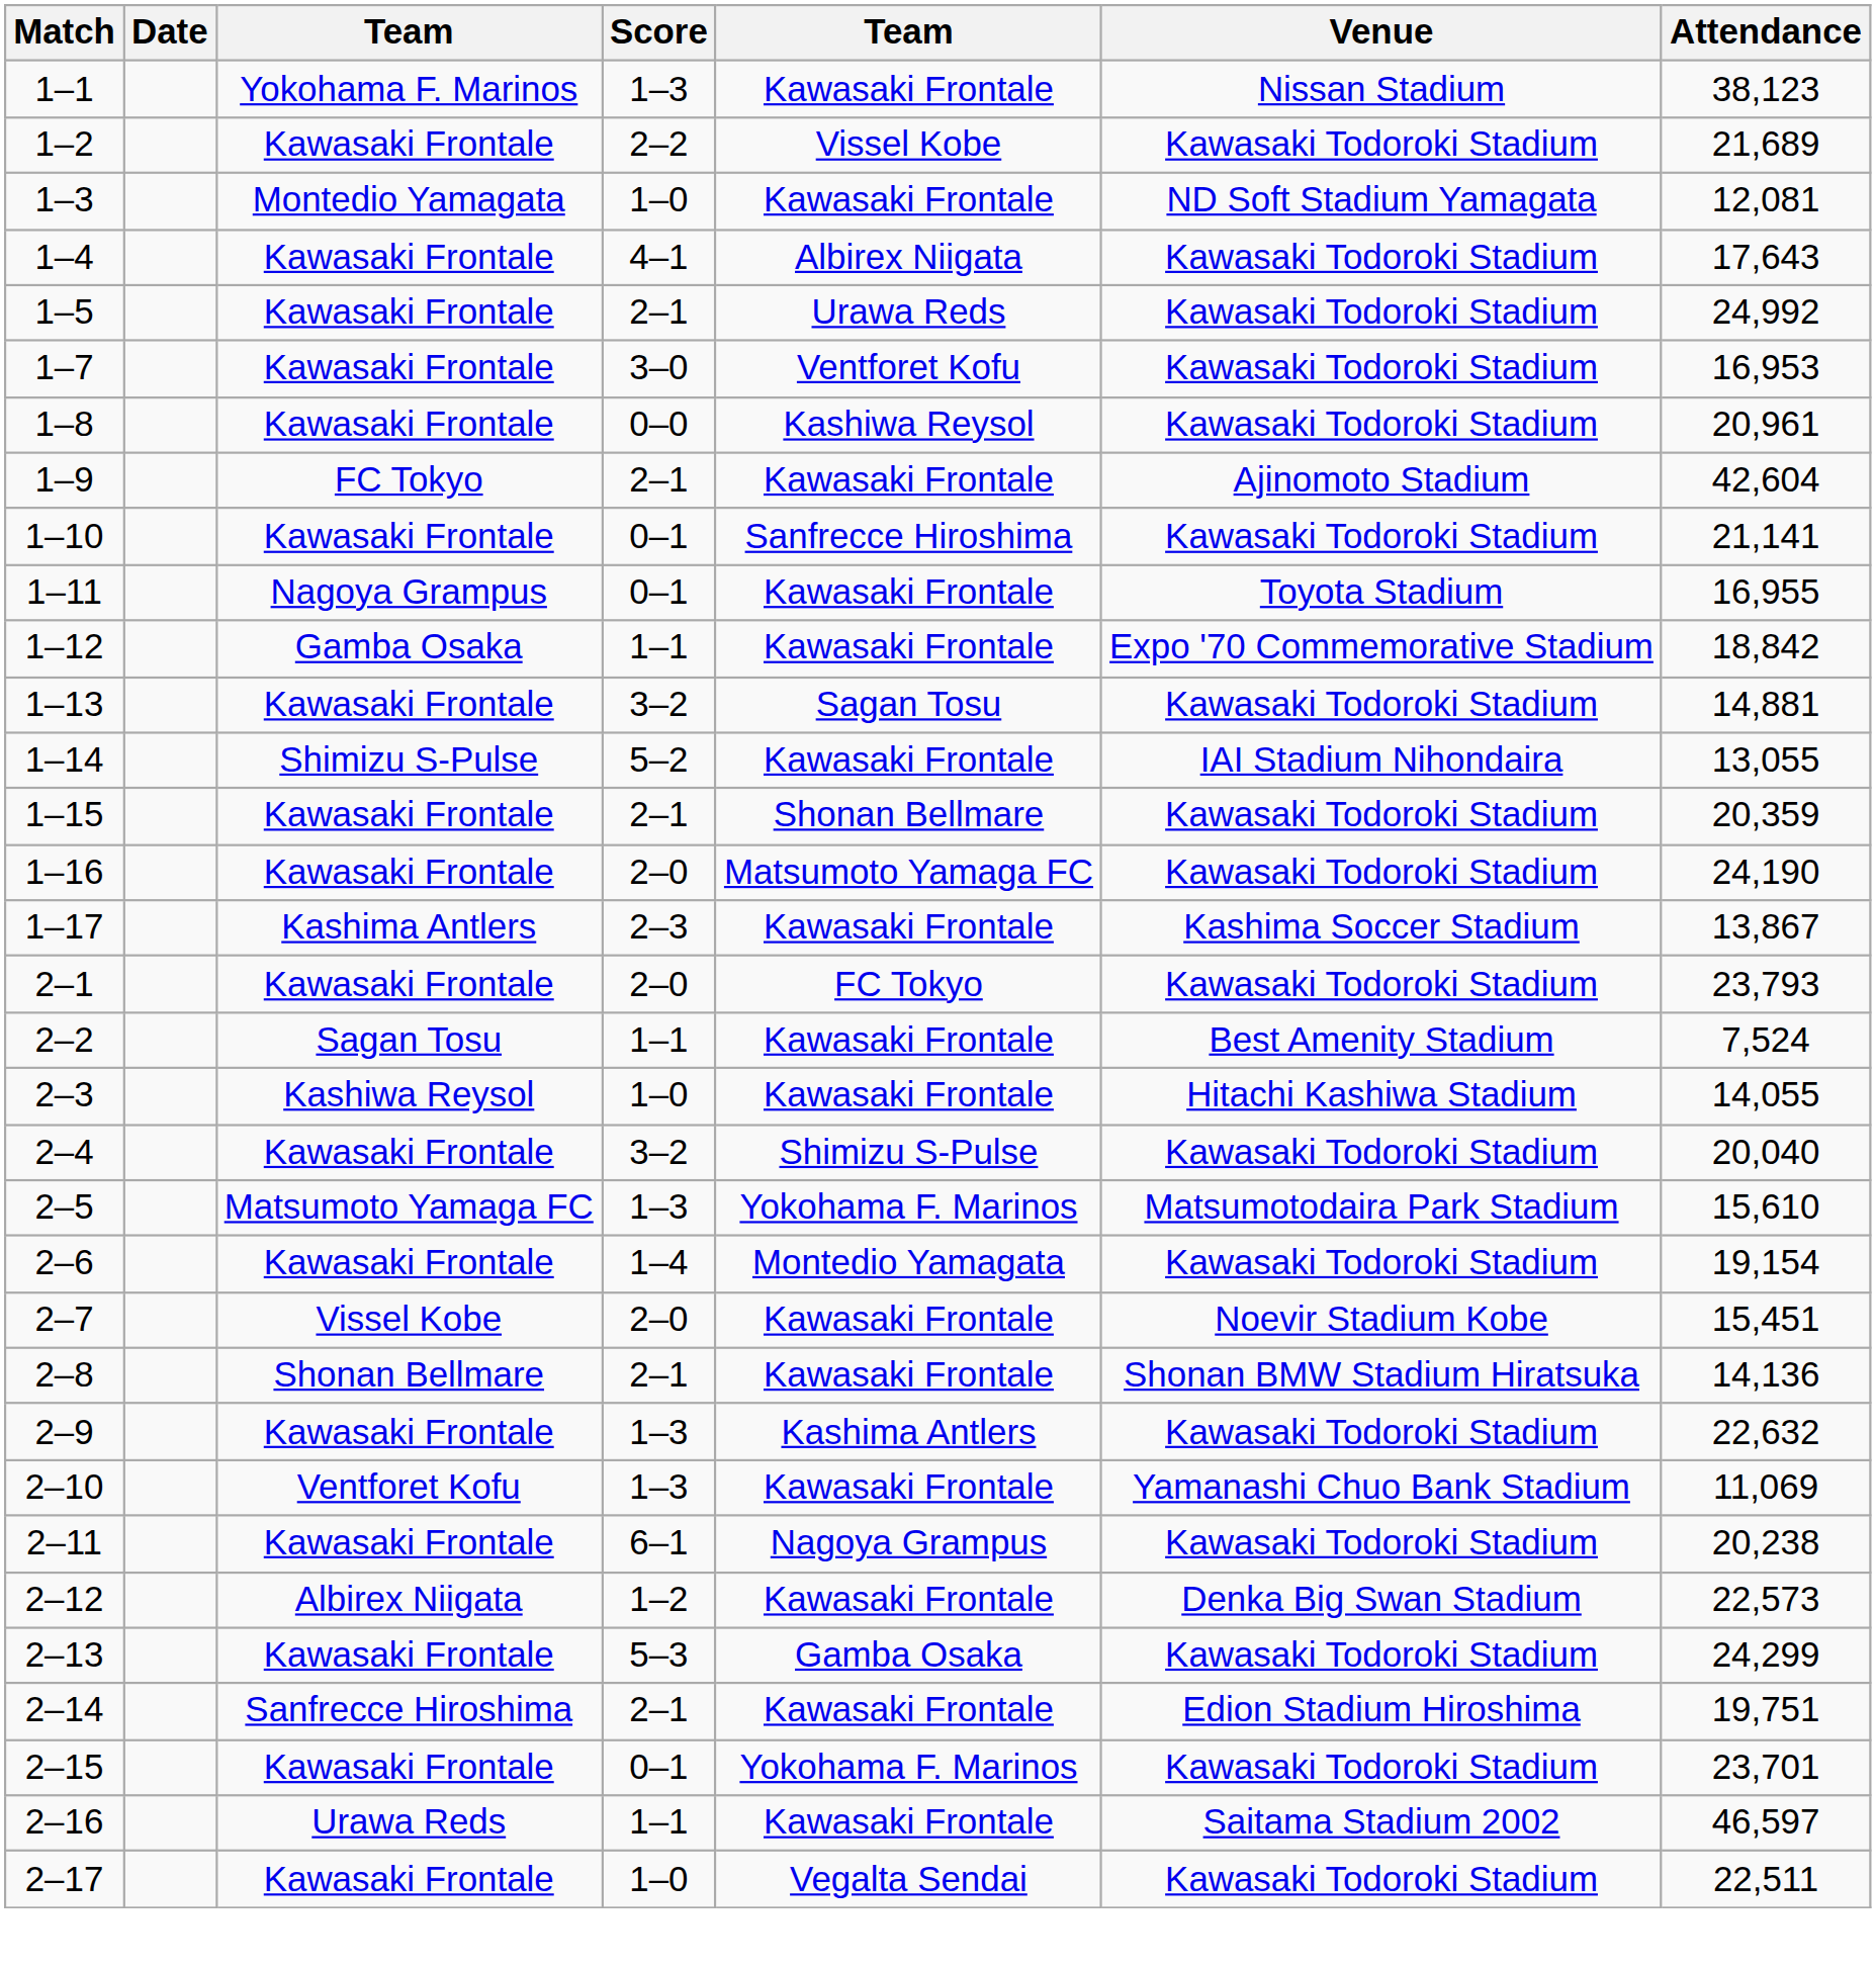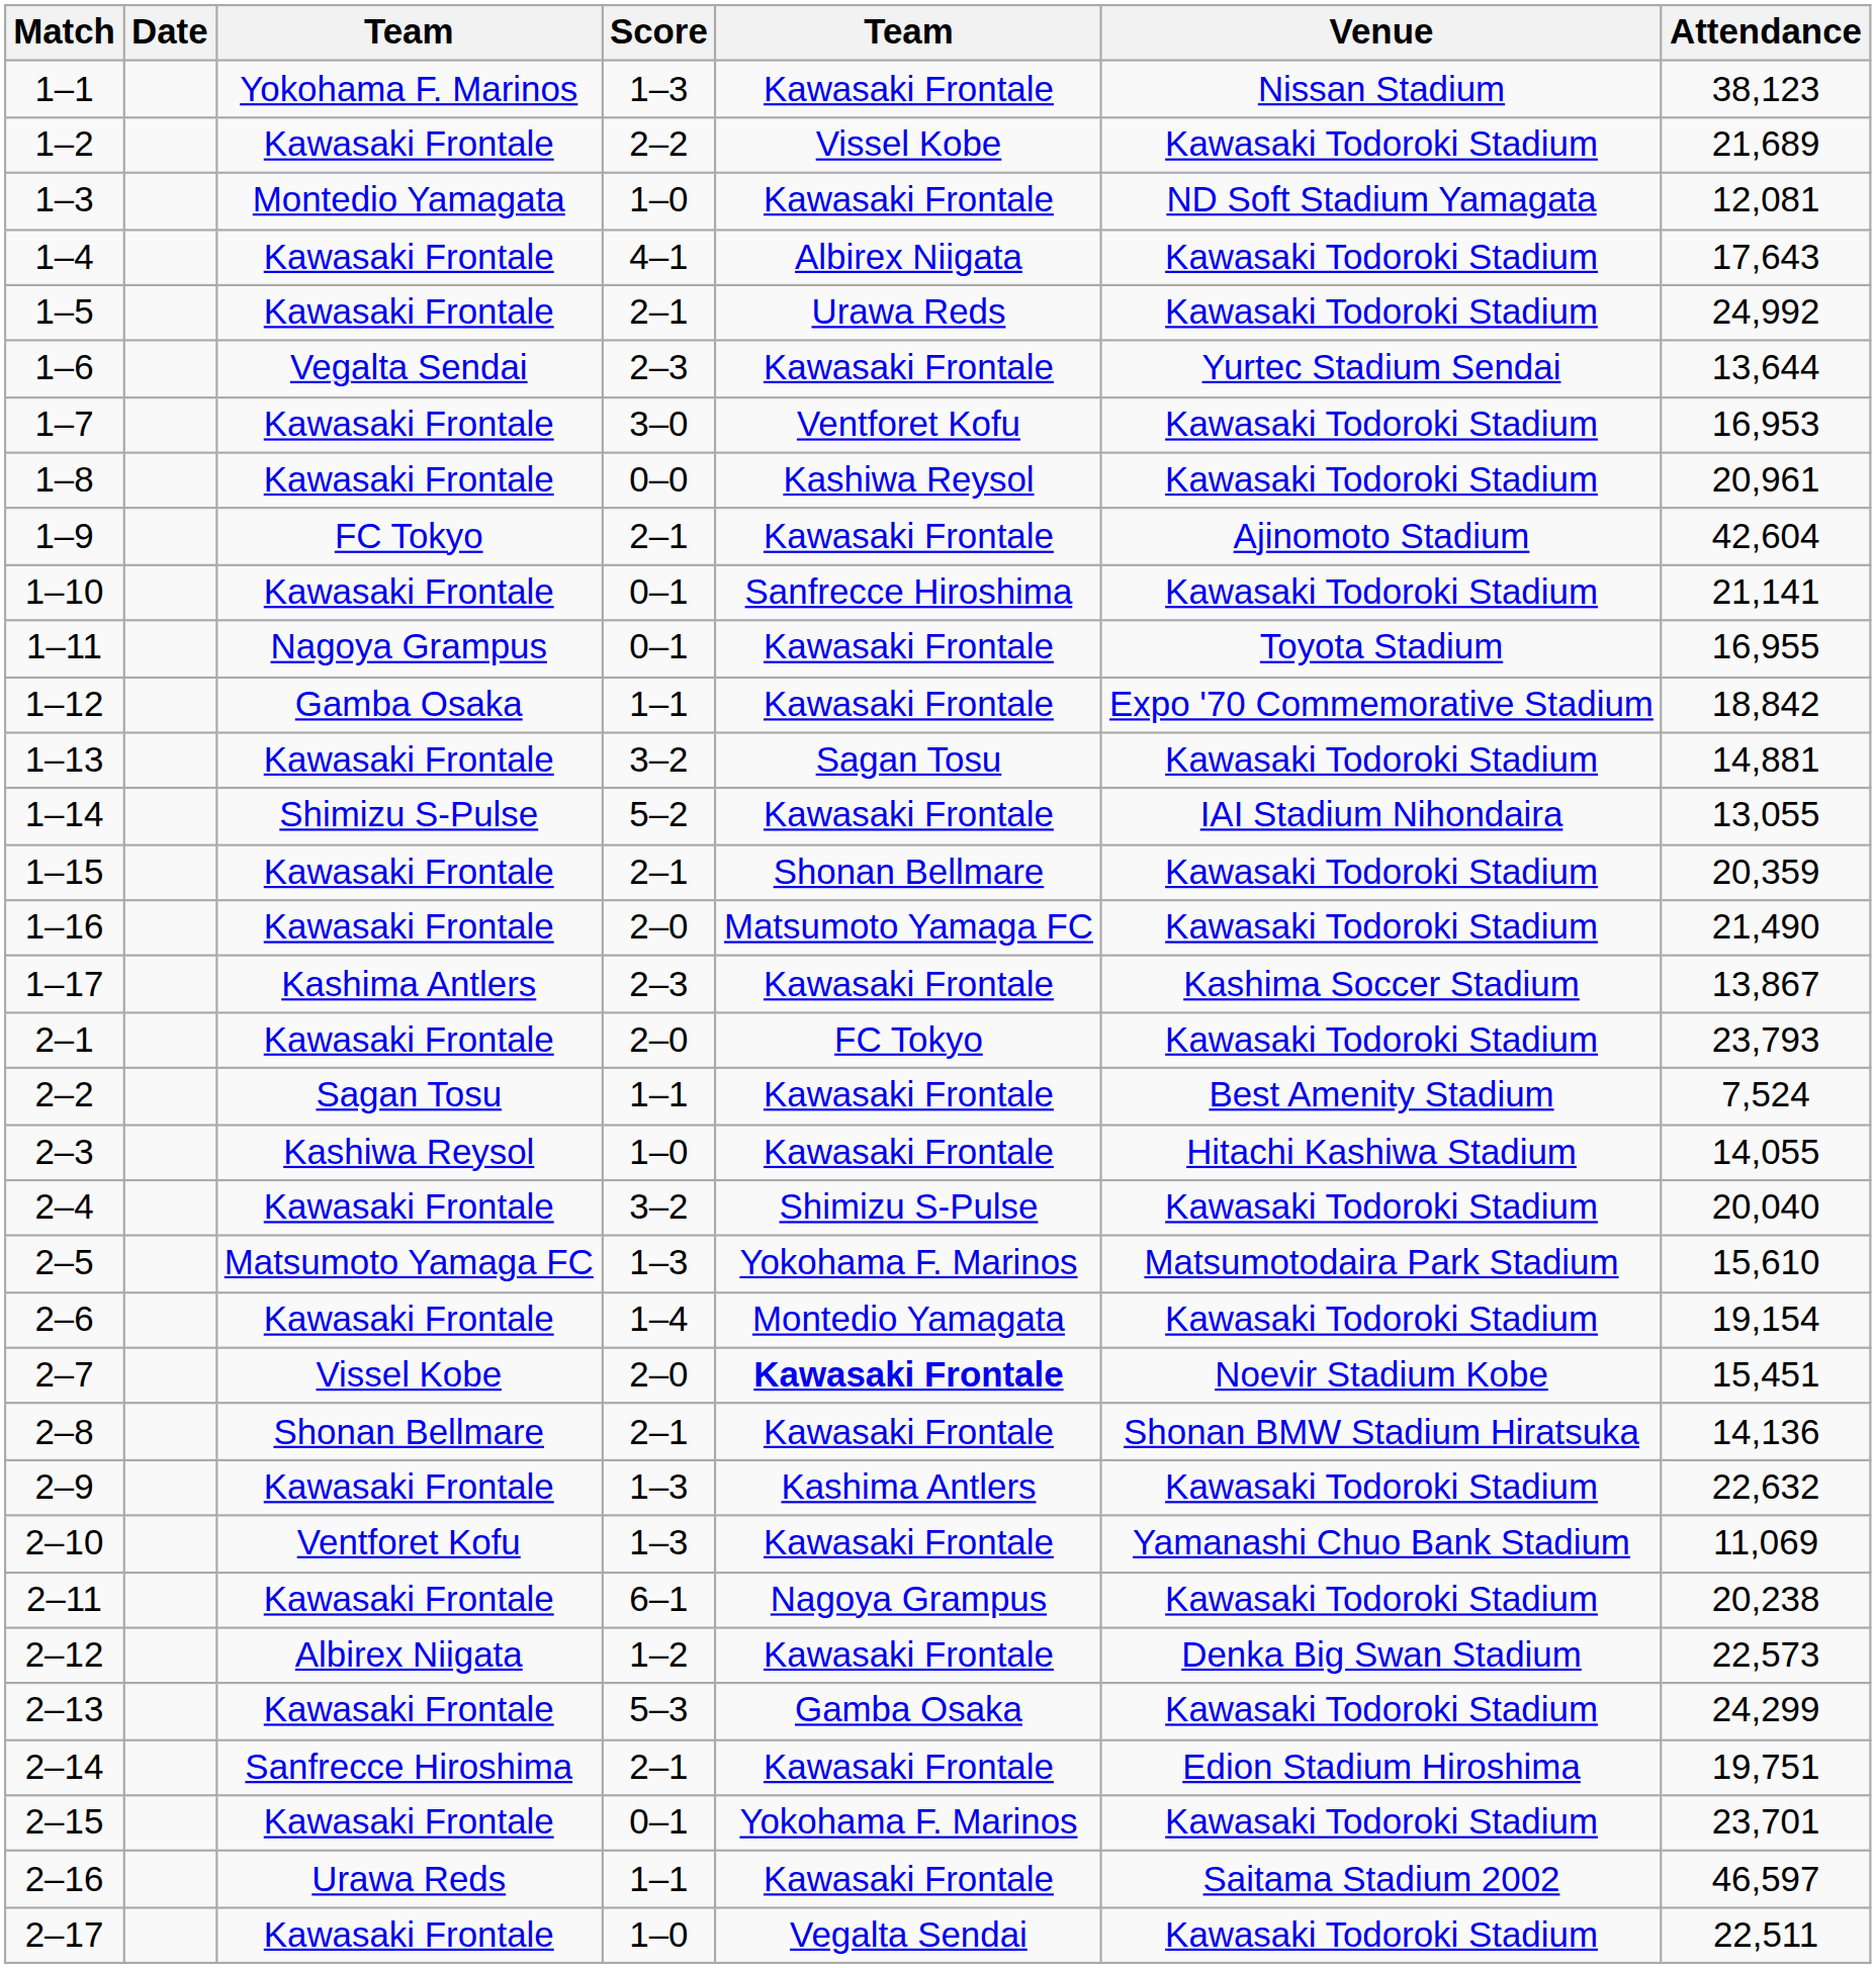 <table class="wikitable" style="text-align:center;">
 <tr>
 <th>Match</th>
 <th>Date</th>
 <th>Team</th>
 <th>Score</th>
 <th>Team</th>
 <th>Venue</th>
 <th>Attendance</th>
 </tr>
 <tr>
 <td>1–1</td>
 <td></td>
 <td><a href='#'>Yokohama F. Marinos</a></td>
 <td>1–3</td>
 <td><a href='#'>Kawasaki Frontale</a></td>
 <td><a href='#'>Nissan Stadium</a></td>
 <td>38,123</td>
 </tr>
 <tr>
 <td>1–2</td>
 <td></td>
 <td><a href='#'>Kawasaki Frontale</a></td>
 <td>2–2</td>
 <td><a href='#'>Vissel Kobe</a></td>
 <td><a href='#'>Kawasaki Todoroki Stadium</a></td>
 <td>21,689</td>
 </tr>
 <tr>
 <td>1–3</td>
 <td></td>
 <td><a href='#'>Montedio Yamagata</a></td>
 <td>1–0</td>
 <td><a href='#'>Kawasaki Frontale</a></td>
 <td><a href='#'>ND Soft Stadium Yamagata</a></td>
 <td>12,081</td>
 </tr>
 <tr>
 <td>1–4</td>
 <td></td>
 <td><a href='#'>Kawasaki Frontale</a></td>
 <td>4–1</td>
 <td><a href='#'>Albirex Niigata</a></td>
 <td><a href='#'>Kawasaki Todoroki Stadium</a></td>
 <td>17,643</td>
 </tr>
 <tr>
 <td>1–5</td>
 <td></td>
 <td><a href='#'>Kawasaki Frontale</a></td>
 <td>2–1</td>
 <td><a href='#'>Urawa Reds</a></td>
 <td><a href='#'>Kawasaki Todoroki Stadium</a></td>
 <td>24,992</td>
+</tr>
+<tr>
+<td>1–6</td>
+<td></td>
+<td><a href='#'>Vegalta Sendai</a></td>
+<td>2–3</td>
+<td><a href='#'>Kawasaki Frontale</a></td>
+<td><a href='#'>Yurtec Stadium Sendai</a></td>
+<td>13,644</td>
 </tr>
 <tr>
 <td>1–7</td>
 <td></td>
 <td><a href='#'>Kawasaki Frontale</a></td>
 <td>3–0</td>
 <td><a href='#'>Ventforet Kofu</a></td>
 <td><a href='#'>Kawasaki Todoroki Stadium</a></td>
 <td>16,953</td>
 </tr>
 <tr>
 <td>1–8</td>
 <td></td>
 <td><a href='#'>Kawasaki Frontale</a></td>
 <td>0–0</td>
 <td><a href='#'>Kashiwa Reysol</a></td>
 <td><a href='#'>Kawasaki Todoroki Stadium</a></td>
 <td>20,961</td>
 </tr>
 <tr>
 <td>1–9</td>
 <td></td>
 <td><a href='#'>FC Tokyo</a></td>
 <td>2–1</td>
 <td><a href='#'>Kawasaki Frontale</a></td>
 <td><a href='#'>Ajinomoto Stadium</a></td>
 <td>42,604</td>
 </tr>
 <tr>
 <td>1–10</td>
 <td></td>
 <td><a href='#'>Kawasaki Frontale</a></td>
 <td>0–1</td>
 <td><a href='#'>Sanfrecce Hiroshima</a></td>
 <td><a href='#'>Kawasaki Todoroki Stadium</a></td>
 <td>21,141</td>
 </tr>
 <tr>
 <td>1–11</td>
 <td></td>
 <td><a href='#'>Nagoya Grampus</a></td>
 <td>0–1</td>
 <td><a href='#'>Kawasaki Frontale</a></td>
 <td><a href='#'>Toyota Stadium</a></td>
 <td>16,955</td>
 </tr>
 <tr>
 <td>1–12</td>
 <td></td>
 <td><a href='#'>Gamba Osaka</a></td>
 <td>1–1</td>
 <td><a href='#'>Kawasaki Frontale</a></td>
 <td><a href='#'>Expo '70 Commemorative Stadium</a></td>
 <td>18,842</td>
 </tr>
 <tr>
 <td>1–13</td>
 <td></td>
 <td><a href='#'>Kawasaki Frontale</a></td>
 <td>3–2</td>
 <td><a href='#'>Sagan Tosu</a></td>
 <td><a href='#'>Kawasaki Todoroki Stadium</a></td>
 <td>14,881</td>
 </tr>
 <tr>
 <td>1–14</td>
 <td></td>
 <td><a href='#'>Shimizu S-Pulse</a></td>
 <td>5–2</td>
 <td><a href='#'>Kawasaki Frontale</a></td>
 <td><a href='#'>IAI Stadium Nihondaira</a></td>
 <td>13,055</td>
 </tr>
 <tr>
 <td>1–15</td>
 <td></td>
 <td><a href='#'>Kawasaki Frontale</a></td>
 <td>2–1</td>
 <td><a href='#'>Shonan Bellmare</a></td>
 <td><a href='#'>Kawasaki Todoroki Stadium</a></td>
 <td>20,359</td>
 </tr>
 <tr>
 <td>1–16</td>
 <td></td>
 <td><a href='#'>Kawasaki Frontale</a></td>
 <td>2–0</td>
 <td><a href='#'>Matsumoto Yamaga FC</a></td>
 <td><a href='#'>Kawasaki Todoroki Stadium</a></td>
-<td>24,190</td>
+<td>21,490</td>
 </tr>
 <tr>
 <td>1–17</td>
 <td></td>
 <td><a href='#'>Kashima Antlers</a></td>
 <td>2–3</td>
 <td><a href='#'>Kawasaki Frontale</a></td>
 <td><a href='#'>Kashima Soccer Stadium</a></td>
 <td>13,867</td>
 </tr>
 <tr>
 <td>2–1</td>
 <td></td>
 <td><a href='#'>Kawasaki Frontale</a></td>
 <td>2–0</td>
 <td><a href='#'>FC Tokyo</a></td>
 <td><a href='#'>Kawasaki Todoroki Stadium</a></td>
 <td>23,793</td>
 </tr>
 <tr>
 <td>2–2</td>
 <td></td>
 <td><a href='#'>Sagan Tosu</a></td>
 <td>1–1</td>
 <td><a href='#'>Kawasaki Frontale</a></td>
 <td><a href='#'>Best Amenity Stadium</a></td>
 <td>7,524</td>
 </tr>
 <tr>
 <td>2–3</td>
 <td></td>
 <td><a href='#'>Kashiwa Reysol</a></td>
 <td>1–0</td>
 <td><a href='#'>Kawasaki Frontale</a></td>
 <td><a href='#'>Hitachi Kashiwa Stadium</a></td>
 <td>14,055</td>
 </tr>
 <tr>
 <td>2–4</td>
 <td></td>
 <td><a href='#'>Kawasaki Frontale</a></td>
 <td>3–2</td>
 <td><a href='#'>Shimizu S-Pulse</a></td>
 <td><a href='#'>Kawasaki Todoroki Stadium</a></td>
 <td>20,040</td>
 </tr>
 <tr>
 <td>2–5</td>
 <td></td>
 <td><a href='#'>Matsumoto Yamaga FC</a></td>
 <td>1–3</td>
 <td><a href='#'>Yokohama F. Marinos</a></td>
 <td><a href='#'>Matsumotodaira Park Stadium</a></td>
 <td>15,610</td>
 </tr>
 <tr>
 <td>2–6</td>
 <td></td>
 <td><a href='#'>Kawasaki Frontale</a></td>
 <td>1–4</td>
 <td><a href='#'>Montedio Yamagata</a></td>
 <td><a href='#'>Kawasaki Todoroki Stadium</a></td>
 <td>19,154</td>
 </tr>
 <tr>
 <td>2–7</td>
 <td></td>
 <td><a href='#'>Vissel Kobe</a></td>
 <td>2–0</td>
-<td><a href='#'>Kawasaki Frontale</a></td>
+<td><strong><a href='#'>Kawasaki Frontale</a></strong></td>
 <td><a href='#'>Noevir Stadium Kobe</a></td>
 <td>15,451</td>
 </tr>
 <tr>
 <td>2–8</td>
 <td></td>
 <td><a href='#'>Shonan Bellmare</a></td>
 <td>2–1</td>
 <td><a href='#'>Kawasaki Frontale</a></td>
 <td><a href='#'>Shonan BMW Stadium Hiratsuka</a></td>
 <td>14,136</td>
 </tr>
 <tr>
 <td>2–9</td>
 <td></td>
 <td><a href='#'>Kawasaki Frontale</a></td>
 <td>1–3</td>
 <td><a href='#'>Kashima Antlers</a></td>
 <td><a href='#'>Kawasaki Todoroki Stadium</a></td>
 <td>22,632</td>
 </tr>
 <tr>
 <td>2–10</td>
 <td></td>
 <td><a href='#'>Ventforet Kofu</a></td>
 <td>1–3</td>
 <td><a href='#'>Kawasaki Frontale</a></td>
 <td><a href='#'>Yamanashi Chuo Bank Stadium</a></td>
 <td>11,069</td>
 </tr>
 <tr>
 <td>2–11</td>
 <td></td>
 <td><a href='#'>Kawasaki Frontale</a></td>
 <td>6–1</td>
 <td><a href='#'>Nagoya Grampus</a></td>
 <td><a href='#'>Kawasaki Todoroki Stadium</a></td>
 <td>20,238</td>
 </tr>
 <tr>
 <td>2–12</td>
 <td></td>
 <td><a href='#'>Albirex Niigata</a></td>
 <td>1–2</td>
 <td><a href='#'>Kawasaki Frontale</a></td>
 <td><a href='#'>Denka Big Swan Stadium</a></td>
 <td>22,573</td>
 </tr>
 <tr>
 <td>2–13</td>
 <td></td>
 <td><a href='#'>Kawasaki Frontale</a></td>
 <td>5–3</td>
 <td><a href='#'>Gamba Osaka</a></td>
 <td><a href='#'>Kawasaki Todoroki Stadium</a></td>
 <td>24,299</td>
 </tr>
 <tr>
 <td>2–14</td>
 <td></td>
 <td><a href='#'>Sanfrecce Hiroshima</a></td>
 <td>2–1</td>
 <td><a href='#'>Kawasaki Frontale</a></td>
 <td><a href='#'>Edion Stadium Hiroshima</a></td>
 <td>19,751</td>
 </tr>
 <tr>
 <td>2–15</td>
 <td></td>
 <td><a href='#'>Kawasaki Frontale</a></td>
 <td>0–1</td>
 <td><a href='#'>Yokohama F. Marinos</a></td>
 <td><a href='#'>Kawasaki Todoroki Stadium</a></td>
 <td>23,701</td>
 </tr>
 <tr>
 <td>2–16</td>
 <td></td>
 <td><a href='#'>Urawa Reds</a></td>
 <td>1–1</td>
 <td><a href='#'>Kawasaki Frontale</a></td>
 <td><a href='#'>Saitama Stadium 2002</a></td>
 <td>46,597</td>
 </tr>
 <tr>
 <td>2–17</td>
 <td></td>
 <td><a href='#'>Kawasaki Frontale</a></td>
 <td>1–0</td>
 <td><a href='#'>Vegalta Sendai</a></td>
 <td><a href='#'>Kawasaki Todoroki Stadium</a></td>
 <td>22,511</td>
 </tr>
 </table>
